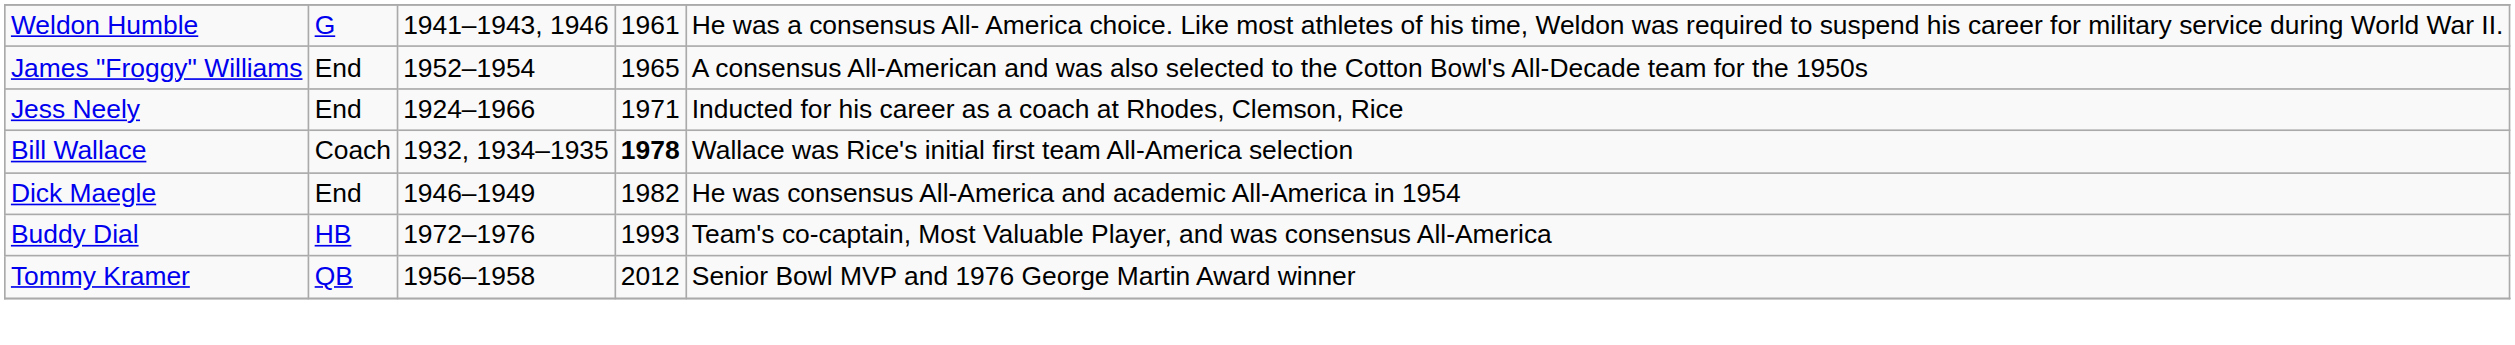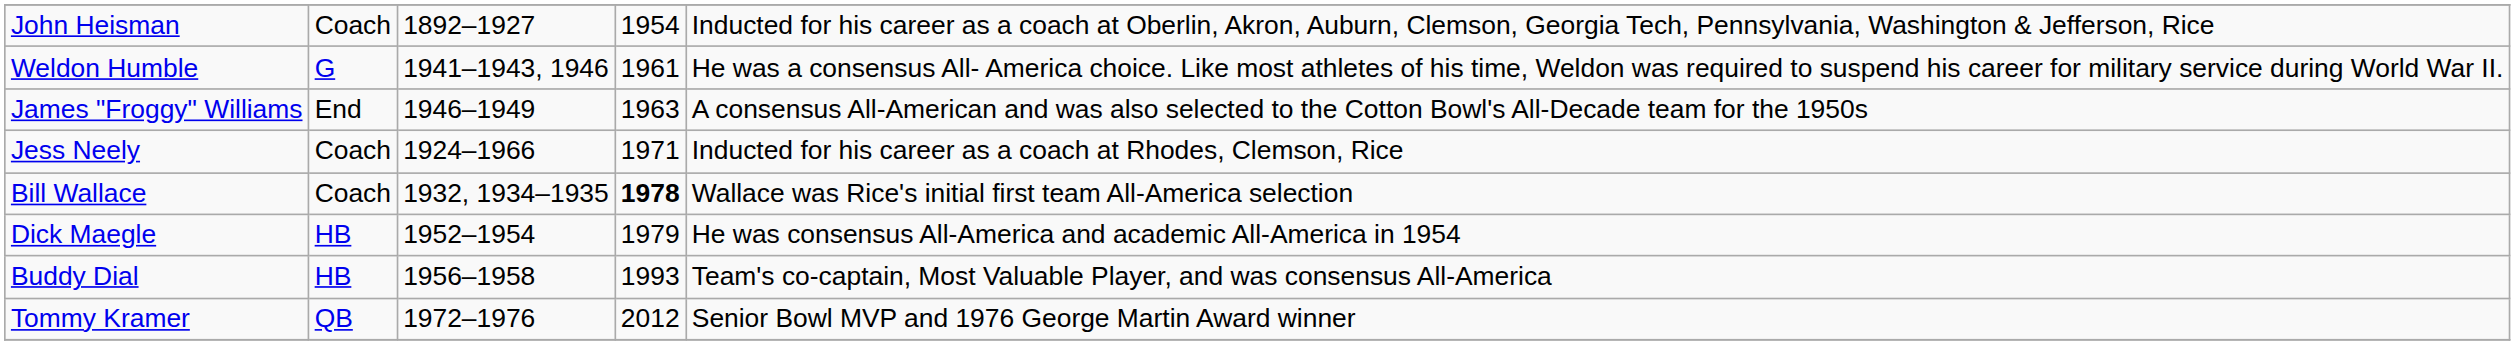 <table class="wikitable">
 <tr>
+</tr>
+<tr>
+<td><a href='#'>John Heisman</a></td>
+<td>Coach</td>
+<td>1892–1927</td>
+<td>1954</td>
+<td>Inducted for his career as a coach at  Oberlin, Akron, Auburn, Clemson, Georgia Tech, Pennsylvania, Washington & Jefferson, Rice</td>
 </tr>
 <tr>
 <td><a href='#'>Weldon Humble</a></td>
 <td><a href='#'>G</a></td>
 <td>1941–1943, 1946</td>
 <td>1961</td>
 <td>He was a consensus All- America choice. Like most athletes of his time, Weldon was required to suspend his career for military service during World War II.</td>
 </tr>
 <tr>
 <td><a href='#'>James "Froggy" Williams</a></td>
 <td>End</td>
-<td>1952–1954</td>
-<td>1965</td>
+<td>1946–1949</td>
+<td>1963</td>
 <td>A consensus All-American and was also selected to the Cotton Bowl's All-Decade team for the 1950s</td>
 </tr>
 <tr>
 <td><a href='#'>Jess Neely</a></td>
-<td>End</td>
+<td>Coach</td>
 <td>1924–1966</td>
 <td>1971</td>
 <td>Inducted for his career as a coach at Rhodes, Clemson, Rice</td>
 </tr>
 <tr>
 <td><a href='#'>Bill Wallace</a></td>
 <td>Coach</td>
 <td>1932, 1934–1935</td>
 <td><strong>1978</strong></td>
 <td>Wallace was Rice's initial first team All-America selection</td>
 </tr>
 <tr>
 <td><a href='#'>Dick Maegle</a></td>
-<td>End</td>
-<td>1946–1949</td>
-<td>1982</td>
+<td><a href='#'>HB</a></td>
+<td>1952–1954</td>
+<td>1979</td>
 <td>He was consensus All-America and academic All-America in 1954</td>
 </tr>
 <tr>
 <td><a href='#'>Buddy Dial</a></td>
 <td><a href='#'>HB</a></td>
-<td>1972–1976</td>
+<td>1956–1958</td>
 <td>1993</td>
 <td>Team's co-captain, Most Valuable Player, and was consensus All-America</td>
 </tr>
 <tr>
 <td><a href='#'>Tommy Kramer</a></td>
 <td><a href='#'>QB</a></td>
-<td>1956–1958</td>
+<td>1972–1976</td>
 <td>2012</td>
 <td>Senior Bowl MVP and 1976 George Martin Award winner</td>
 </tr>
 <tr>
 </tr>
 </table>
